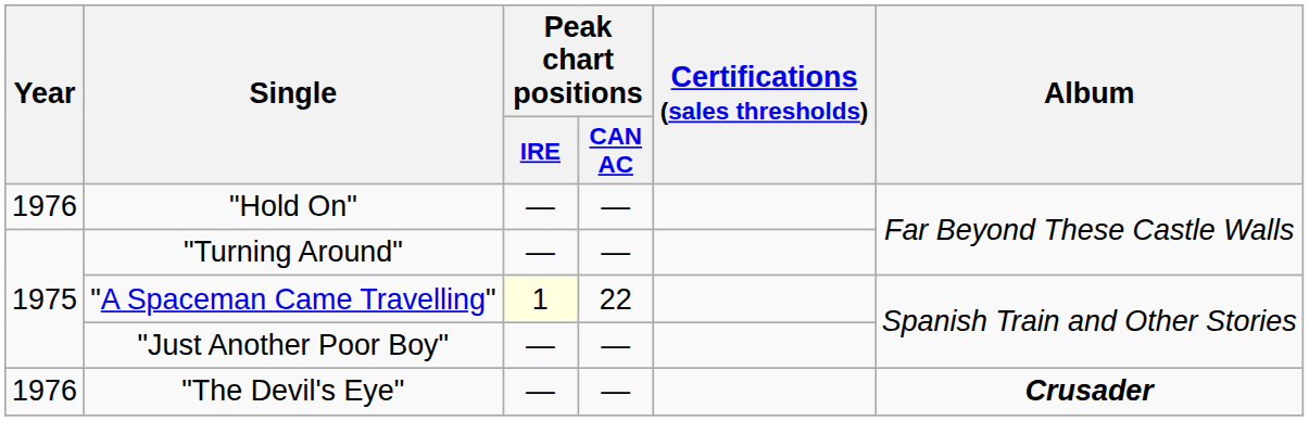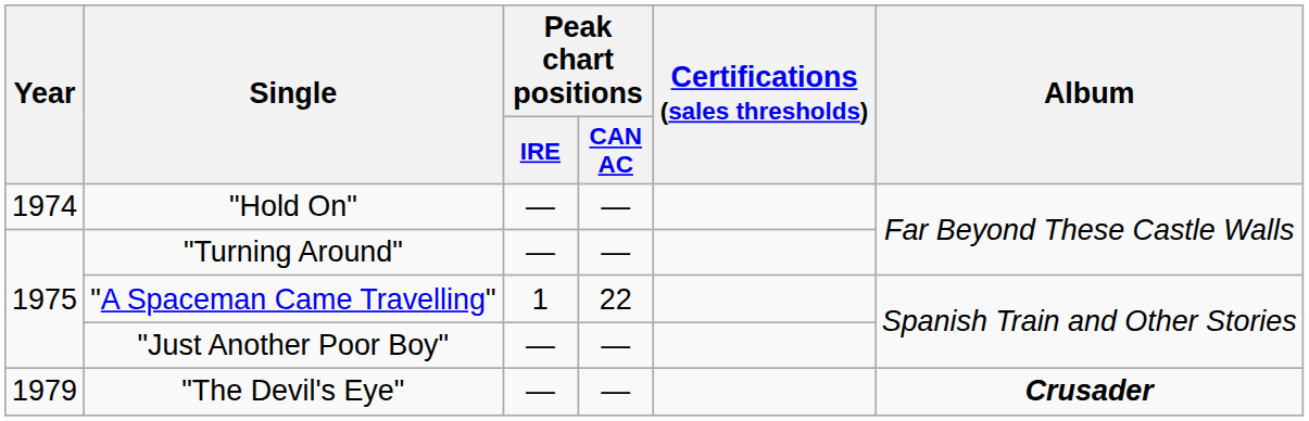 <table class="wikitable" style="text-align:center;">
 <tr>
 <th rowspan="2">Year</th>
 <th rowspan="2">Single</th>
 <th colspan="2">Peak chart positions</th>
 <th rowspan="2"><a href='#'>Certifications</a><br><small>(<a href='#'>sales thresholds</a>)</small></th>
 <th rowspan="2">Album</th>
 </tr>
 <tr style="font-size:smaller;">
 <th width="35"><a href='#'>IRE</a></th>
 <th width="35"><a href='#'>CAN AC</a></th>
 </tr>
 <tr>
-<td>1976</td>
+<td>1974</td>
 <td>"Hold On"</td>
 <td>—</td>
 <td>—</td>
 <td></td>
 <td rowspan="2"><em>Far Beyond These Castle Walls</em></td>
 </tr>
 <tr>
 <td rowspan="3">1975</td>
 <td>"Turning Around"</td>
 <td>—</td>
 <td>—</td>
 <td></td>
 </tr>
 <tr>
 <td>"<a href='#'>A Spaceman Came Travelling</a>"</td>
-<td style="background: lightyellow;">1</td>
+<td>1</td>
 <td>22</td>
 <td></td>
 <td Rowspan="2"><em>Spanish Train and Other Stories</em></td>
 </tr>
 <tr>
 <td>"Just Another Poor Boy"</td>
 <td>—</td>
 <td>—</td>
 <td></td>
 </tr>
 <tr>
-<td>1976</td>
+<td>1979</td>
 <td>"The Devil's Eye"</td>
 <td>—</td>
 <td>—</td>
 <td></td>
 <td><strong><em>Crusader</em></strong></td>
 </tr>
 </table>
